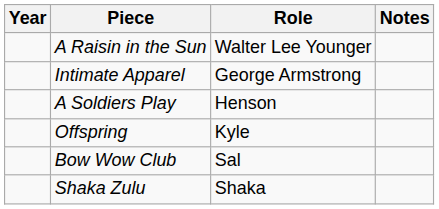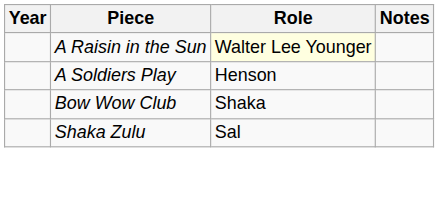 <table class="wikitable">
 <tr>
 <th>Year</th>
 <th>Piece</th>
 <th>Role</th>
 <th>Notes</th>
 </tr>
 <tr>
 <td></td>
 <td><em>A Raisin in the Sun</em></td>
-<td>Walter Lee Younger</td>
-<td></td>
-</tr>
-<tr>
-<td></td>
-<td><em>Intimate Apparel</em></td>
-<td>George Armstrong</td>
+<td style="background: lightyellow;">Walter Lee Younger</td>
 <td></td>
 </tr>
 <tr>
 <td></td>
 <td><em>A Soldiers Play </em></td>
 <td>Henson</td>
 <td></td>
 </tr>
 <tr>
 <td></td>
-<td><em>Offspring</em></td>
-<td>Kyle</td>
-<td></td>
-</tr>
-<tr>
-<td></td>
 <td><em>Bow Wow Club</em></td>
-<td>Sal</td>
+<td>Shaka</td>
 <td></td>
 </tr>
 <tr>
 <td></td>
 <td><em>Shaka Zulu</em></td>
-<td>Shaka</td>
+<td>Sal</td>
 <td></td>
 </tr>
 </table>
